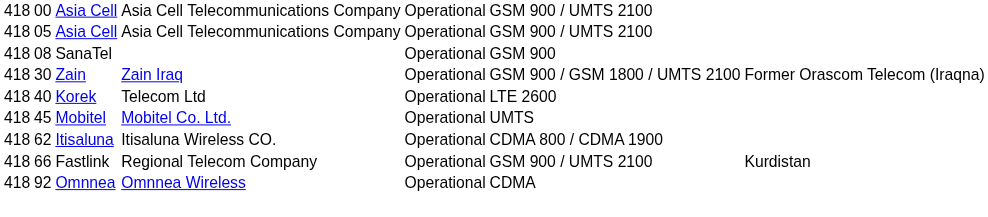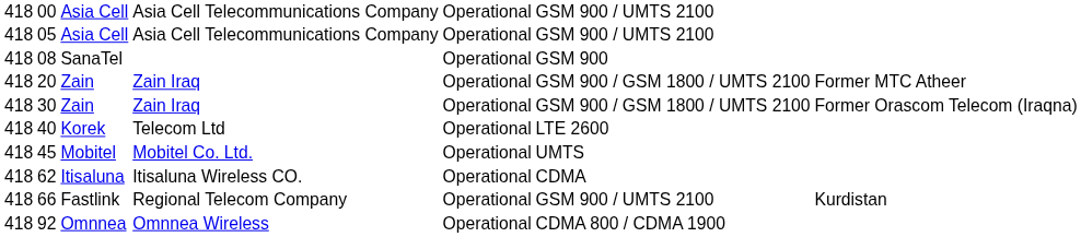 <table>
 <tr>
 <td>418</td>
 <td>00</td>
 <td><a href='#'>Asia Cell</a></td>
 <td>Asia Cell Telecommunications Company</td>
 <td>Operational</td>
 <td>GSM 900 / UMTS 2100</td>
 <td></td>
 </tr>
 <tr>
 <td>418</td>
 <td>05</td>
 <td><a href='#'>Asia Cell</a></td>
 <td>Asia Cell Telecommunications Company</td>
 <td>Operational</td>
 <td>GSM 900 / UMTS 2100</td>
 <td></td>
 </tr>
 <tr>
 <td>418</td>
 <td>08</td>
 <td>SanaTel</td>
 <td></td>
 <td>Operational</td>
 <td>GSM 900</td>
 <td></td>
+</tr>
+<tr>
+<td>418</td>
+<td>20</td>
+<td><a href='#'>Zain</a></td>
+<td><a href='#'>Zain Iraq</a></td>
+<td>Operational</td>
+<td>GSM 900 / GSM 1800 / UMTS 2100</td>
+<td>Former MTC Atheer</td>
 </tr>
 <tr>
 <td>418</td>
 <td>30</td>
 <td><a href='#'>Zain</a></td>
 <td><a href='#'>Zain Iraq</a></td>
 <td>Operational</td>
 <td>GSM 900 / GSM 1800 / UMTS 2100</td>
 <td>Former Orascom Telecom (Iraqna)</td>
 </tr>
 <tr>
 <td>418</td>
 <td>40</td>
 <td><a href='#'>Korek</a></td>
 <td>Telecom Ltd</td>
 <td>Operational</td>
 <td>LTE 2600</td>
 <td></td>
 </tr>
 <tr>
 <td>418</td>
 <td>45</td>
 <td><a href='#'>Mobitel</a></td>
 <td><a href='#'>Mobitel Co. Ltd.</a></td>
 <td>Operational</td>
 <td>UMTS</td>
 <td></td>
 </tr>
 <tr>
 <td>418</td>
 <td>62</td>
 <td><a href='#'>Itisaluna</a></td>
 <td>Itisaluna Wireless CO.</td>
 <td>Operational</td>
-<td>CDMA 800 / CDMA 1900</td>
+<td>CDMA</td>
 <td></td>
 </tr>
 <tr>
 <td>418</td>
 <td>66</td>
 <td>Fastlink</td>
 <td>Regional Telecom Company</td>
 <td>Operational</td>
 <td>GSM 900 / UMTS 2100</td>
 <td>Kurdistan</td>
 </tr>
 <tr>
 <td>418</td>
 <td>92</td>
 <td><a href='#'>Omnnea</a></td>
 <td><a href='#'>Omnnea Wireless</a></td>
 <td>Operational</td>
-<td>CDMA</td>
+<td>CDMA 800 / CDMA 1900</td>
 <td></td>
 </tr>
 </table>
